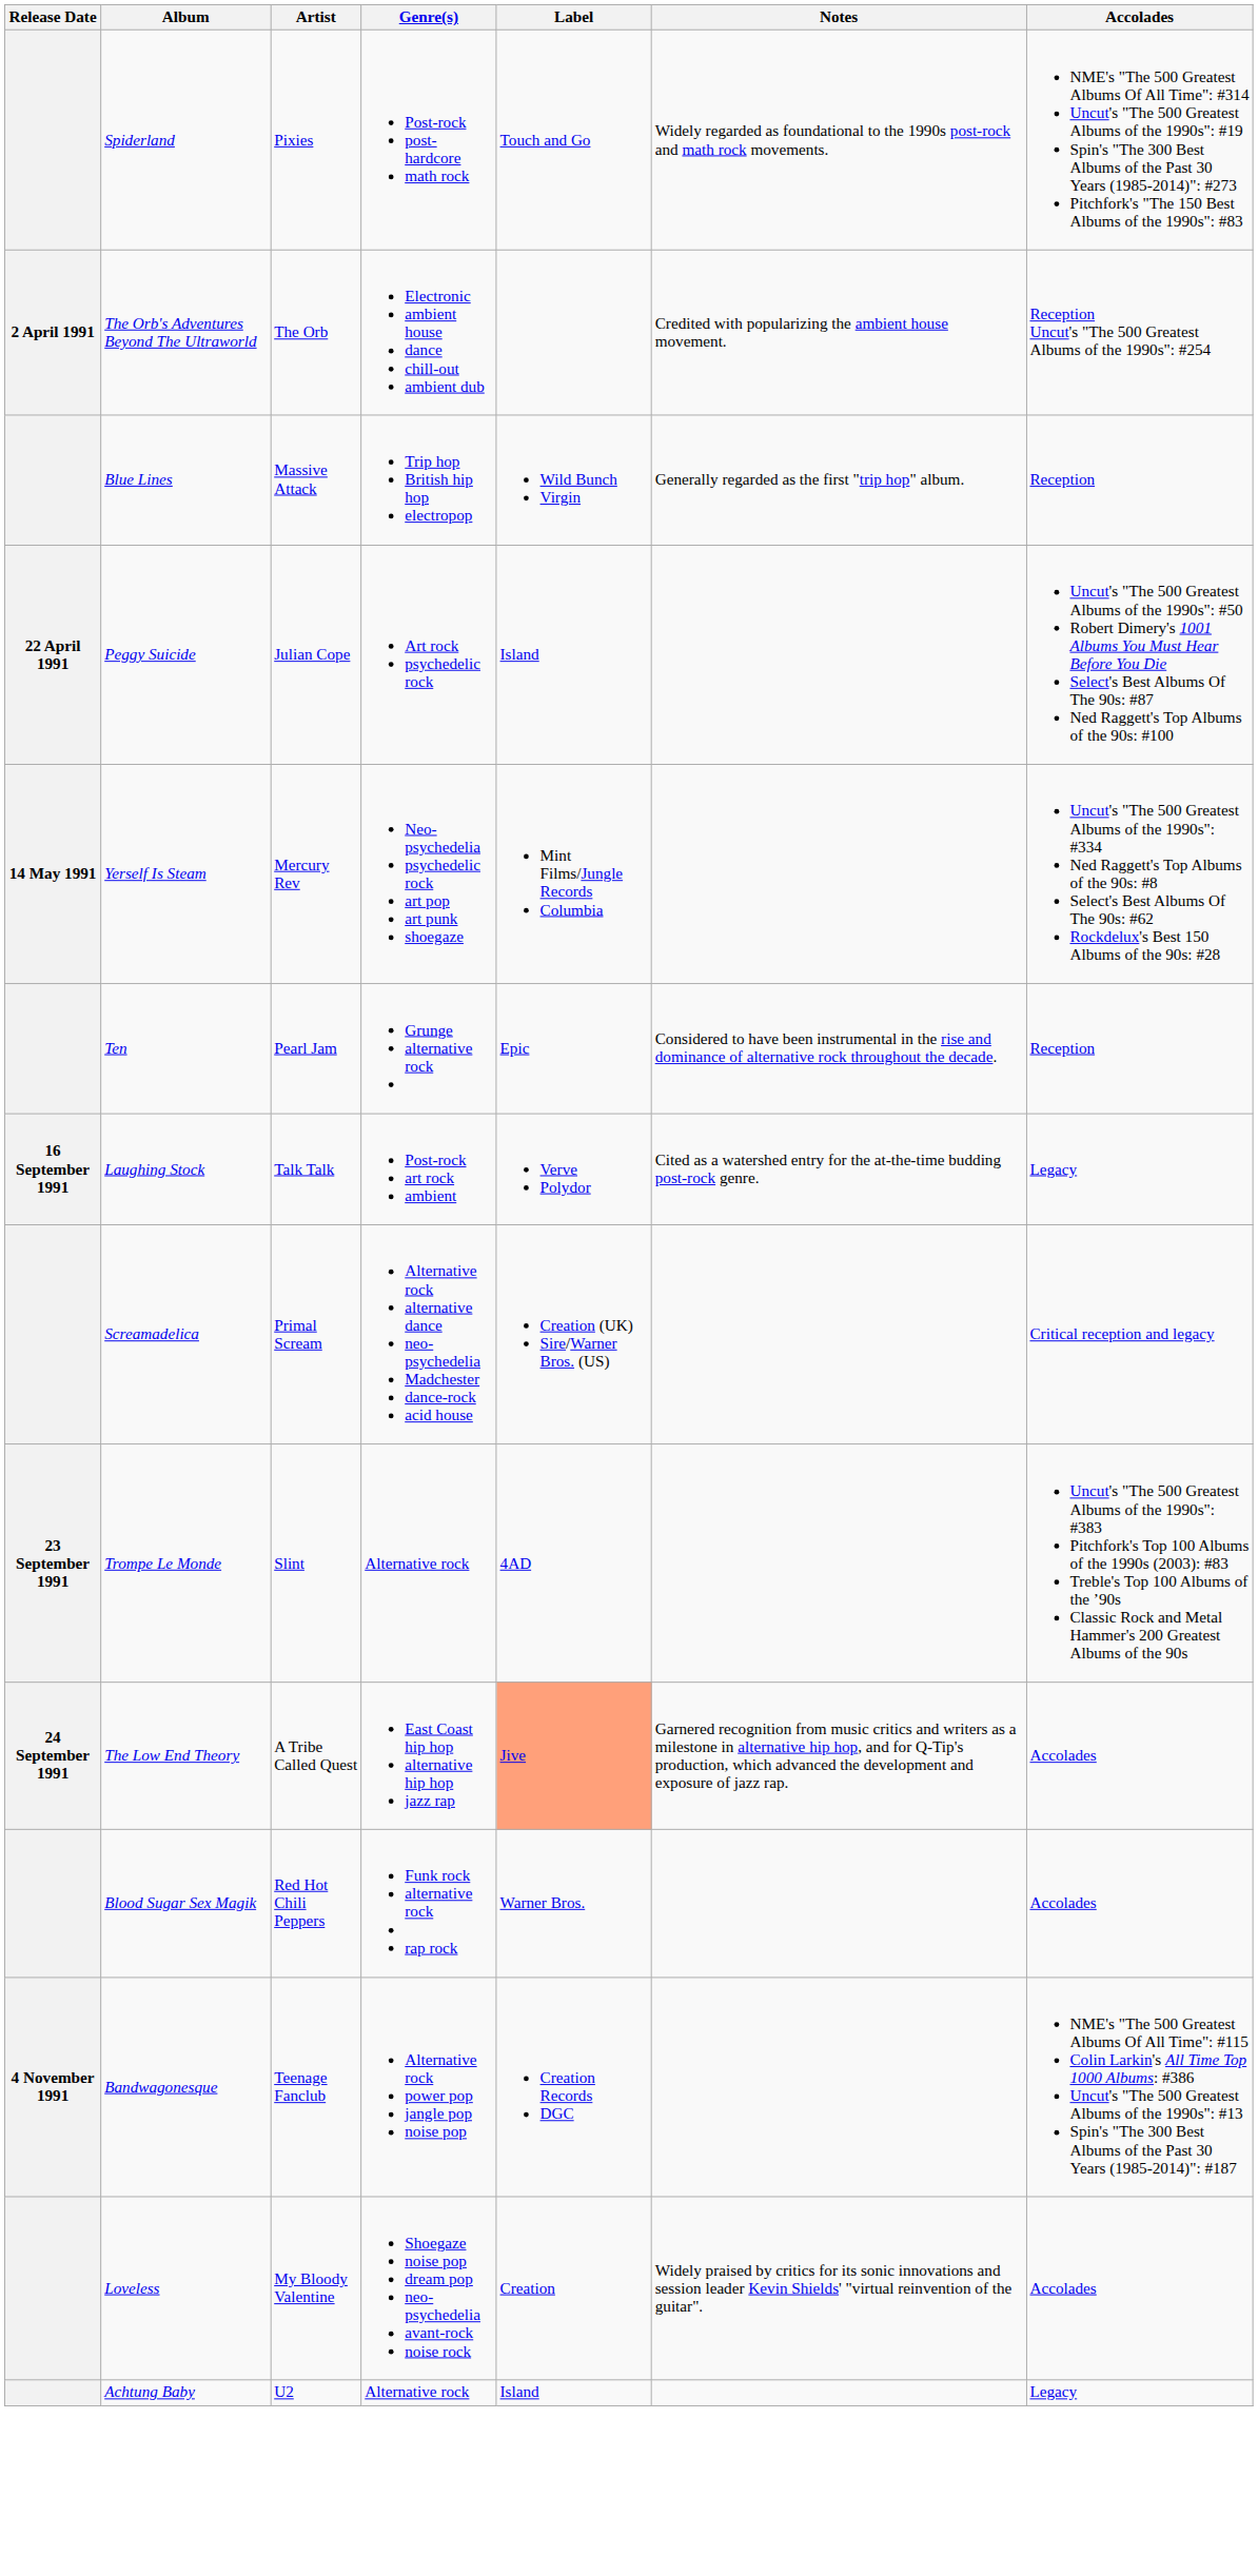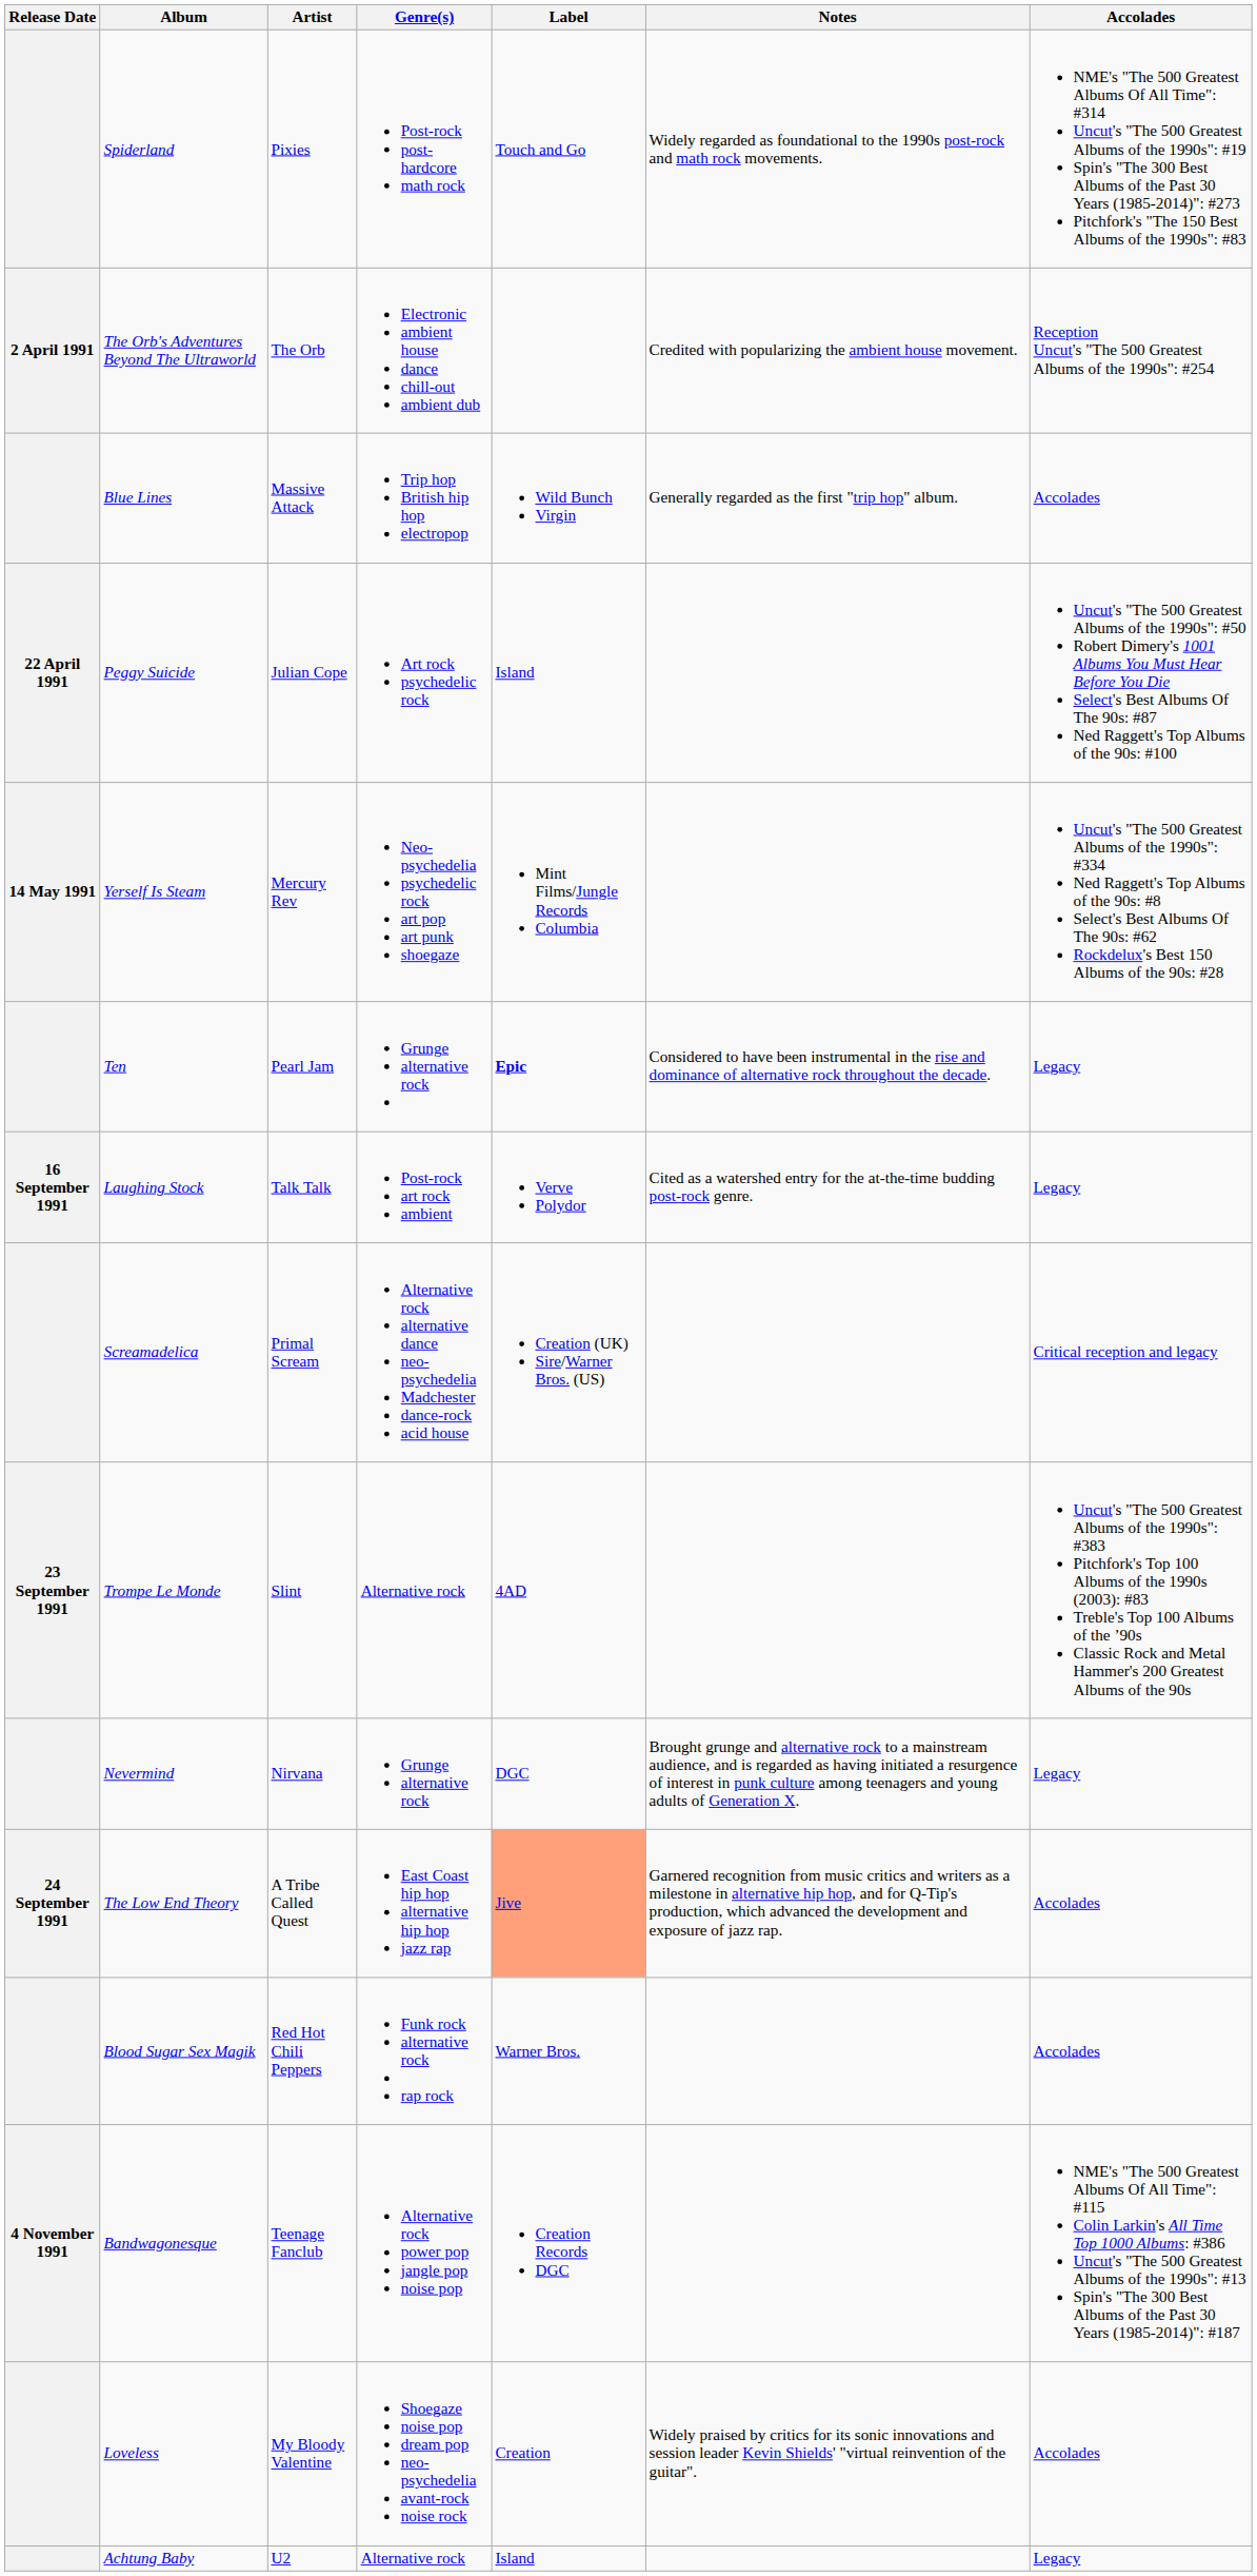 <table class="wikitable sortable sticky-header" width="auto">
 <tr>
 <th scope="col">Release Date</th>
 <th scope="col">Album</th>
 <th>Artist</th>
 <th scope="col"><a href='#'>Genre(s)</a></th>
 <th scope="col">Label</th>
 <th class="unsortable" scope="col">Notes</th>
 <th>Accolades</th>
 </tr>
 <tr>
 <th></th>
 <td><em><a href='#'>Spiderland</a></em></td>
 <td><a href='#'>Pixies</a></td>
 <td><br><ul><li><a href='#'>Post-rock</a></li><li><a href='#'>post-hardcore</a></li><li><a href='#'>math rock</a></li></ul></td>
 <td><a href='#'>Touch and Go</a></td>
 <td>Widely regarded as foundational to the 1990s <a href='#'>post-rock</a> and <a href='#'>math rock</a> movements.</td>
 <td><br><ul><li>NME's "The 500 Greatest Albums Of All Time": #314</li><li><a href='#'>Uncut</a>'s "The 500 Greatest Albums of the 1990s": #19</li><li>Spin's "The 300 Best Albums of the Past 30 Years (1985-2014)": #273</li><li>Pitchfork's "The 150 Best Albums of the 1990s": #83</li></ul></td>
 </tr>
 <tr>
 <th>2 April 1991</th>
 <td><a href='#'><em>The Orb's Adventures Beyond The Ultraworld</em></a></td>
 <td><a href='#'>The Orb</a></td>
 <td><br><ul><li><a href='#'>Electronic</a></li><li><a href='#'>ambient house</a></li><li><a href='#'>dance</a></li><li><a href='#'>chill-out</a></li><li><a href='#'>ambient dub</a></li></ul></td>
 <td></td>
 <td>Credited with popularizing the <a href='#'>ambient house</a> movement.</td>
 <td><a href='#'>Reception</a><br><a href='#'>Uncut</a>'s "The 500 Greatest Albums of the 1990s": #254</td>
 </tr>
 <tr>
 <th></th>
 <td><em><a href='#'>Blue Lines</a></em></td>
 <td><a href='#'>Massive Attack</a></td>
 <td><br><ul><li><a href='#'>Trip hop</a></li><li><a href='#'>British hip hop</a></li><li><a href='#'>electropop</a></li></ul></td>
 <td><br><ul><li><a href='#'>Wild Bunch</a></li><li><a href='#'>Virgin</a></li></ul></td>
 <td>Generally regarded as the first "<a href='#'>trip hop</a>" album.</td>
-<td><a href='#'>Reception</a></td>
+<td><a href='#'>Accolades</a></td>
 </tr>
 <tr>
 <th>22 April 1991</th>
 <td><em><a href='#'>Peggy Suicide</a></em></td>
 <td><a href='#'>Julian Cope</a></td>
 <td><br><ul><li><a href='#'>Art rock</a></li><li><a href='#'>psychedelic rock</a></li></ul></td>
 <td><a href='#'>Island</a></td>
 <td></td>
 <td><br><ul><li><a href='#'>Uncut</a>'s "The 500 Greatest Albums of the 1990s": #50</li><li>Robert Dimery's <em><a href='#'>1001 Albums You Must Hear Before You Die</a></em></li><li><a href='#'>Select</a>'s Best Albums Of The 90s: #87</li><li>Ned Raggett's Top Albums of the 90s: #100</li></ul></td>
 </tr>
 <tr>
 <th>14 May 1991</th>
 <td><em><a href='#'>Yerself Is Steam</a></em></td>
 <td><a href='#'>Mercury Rev</a></td>
 <td><br><ul><li><a href='#'>Neo-psychedelia</a></li><li><a href='#'>psychedelic rock</a></li><li><a href='#'>art pop</a></li><li><a href='#'>art punk</a></li><li><a href='#'>shoegaze</a></li></ul></td>
 <td><br><ul><li>Mint Films/<a href='#'>Jungle Records</a></li><li><a href='#'>Columbia</a></li></ul></td>
 <td></td>
 <td><br><ul><li><a href='#'>Uncut</a>'s "The 500 Greatest Albums of the 1990s": #334</li><li>Ned Raggett's Top Albums of the 90s: #8</li><li>Select's Best Albums Of The 90s: #62</li><li><a href='#'>Rockdelux</a>'s Best 150 Albums of the 90s: #28</li></ul></td>
 </tr>
 <tr>
 <th></th>
 <td><a href='#'><em>Ten</em></a></td>
 <td><a href='#'>Pearl Jam</a></td>
 <td><br><ul><li><a href='#'>Grunge</a></li><li><a href='#'>alternative rock</a></li><li></li></ul></td>
-<td><a href='#'>Epic</a></td>
+<td><strong><a href='#'>Epic</a></strong></td>
 <td>Considered to have been instrumental in the <a href='#'>rise and dominance of alternative rock throughout the decade</a>.</td>
-<td><a href='#'>Reception</a></td>
+<td><a href='#'>Legacy</a></td>
 </tr>
 <tr>
 <th>16 September 1991</th>
 <td><em><a href='#'>Laughing Stock</a></em></td>
 <td><a href='#'>Talk Talk</a></td>
 <td><br><ul><li><a href='#'>Post-rock</a></li><li><a href='#'>art rock</a></li><li><a href='#'>ambient</a></li></ul></td>
 <td><br><ul><li><a href='#'>Verve</a></li><li><a href='#'>Polydor</a></li></ul></td>
 <td>Cited as a watershed entry for the at-the-time budding <a href='#'>post-rock</a> genre.</td>
 <td><a href='#'>Legacy</a></td>
 </tr>
 <tr>
 <th></th>
 <td><em><a href='#'>Screamadelica</a></em></td>
 <td><a href='#'>Primal Scream</a></td>
 <td><br><ul><li><a href='#'>Alternative rock</a></li><li><a href='#'>alternative dance</a></li><li><a href='#'>neo-psychedelia</a></li><li><a href='#'>Madchester</a></li><li><a href='#'>dance-rock</a></li><li><a href='#'>acid house</a></li></ul></td>
 <td><br><ul><li><a href='#'>Creation</a> (UK)</li><li><a href='#'>Sire</a>/<a href='#'>Warner Bros.</a> (US)</li></ul></td>
 <td></td>
 <td><a href='#'>Critical reception and legacy</a></td>
 </tr>
 <tr>
 <th>23 September 1991</th>
 <td><a href='#'><em>Trompe Le Monde</em></a></td>
 <td><a href='#'>Slint</a></td>
 <td><a href='#'>Alternative rock</a></td>
 <td><a href='#'>4AD</a></td>
 <td></td>
 <td><br><ul><li><a href='#'>Uncut</a>'s "The 500 Greatest Albums of the 1990s": #383</li><li>Pitchfork's Top 100 Albums of the 1990s (2003): #83</li><li>Treble's Top 100 Albums of the ’90s</li><li>Classic Rock and Metal Hammer's 200 Greatest Albums of the 90s</li></ul></td>
+</tr>
+<tr>
+<th></th>
+<td><em><a href='#'>Nevermind</a></em></td>
+<td><a href='#'>Nirvana</a></td>
+<td><br><ul><li><a href='#'>Grunge</a></li><li><a href='#'>alternative rock</a></li></ul></td>
+<td><a href='#'>DGC</a></td>
+<td>Brought grunge and <a href='#'>alternative rock</a> to a mainstream audience, and is regarded as having initiated a resurgence of interest in <a href='#'>punk culture</a> among teenagers and young adults of <a href='#'>Generation X</a>. </td>
+<td><a href='#'>Legacy</a></td>
 </tr>
 <tr>
 <th>24 September 1991</th>
 <td><em><a href='#'>The Low End Theory</a></em></td>
 <td>A Tribe Called Quest</td>
 <td><br><ul><li><a href='#'>East Coast hip hop</a></li><li><a href='#'>alternative hip hop</a></li><li><a href='#'>jazz rap</a></li></ul></td>
 <td style="background: lightsalmon;"><a href='#'>Jive</a></td>
 <td>Garnered recognition from music critics and writers as a milestone in <a href='#'>alternative hip hop</a>, and for Q-Tip's production, which advanced the development and exposure of jazz rap.</td>
 <td><a href='#'>Accolades</a></td>
 </tr>
 <tr>
 <th></th>
 <td><em><a href='#'>Blood Sugar Sex Magik</a></em></td>
 <td><a href='#'>Red Hot Chili Peppers</a></td>
 <td><br><ul><li><a href='#'>Funk rock</a></li><li><a href='#'>alternative rock</a></li><li></li><li><a href='#'>rap rock</a></li></ul></td>
 <td><a href='#'>Warner Bros.</a></td>
 <td></td>
 <td><a href='#'>Accolades</a></td>
 </tr>
 <tr>
 <th>4 November 1991</th>
 <td><em><a href='#'>Bandwagonesque</a></em></td>
 <td><a href='#'>Teenage Fanclub</a></td>
 <td><br><ul><li><a href='#'>Alternative rock</a></li><li><a href='#'>power pop</a></li><li><a href='#'>jangle pop</a></li><li><a href='#'>noise pop</a></li></ul></td>
 <td><br><ul><li><a href='#'>Creation Records</a></li><li><a href='#'>DGC</a></li></ul></td>
 <td></td>
 <td><br><ul><li>NME's "The 500 Greatest Albums Of All Time": #115</li><li><a href='#'>Colin Larkin</a>'s <em><a href='#'>All Time Top 1000 Albums</a></em>: #386</li><li><a href='#'>Uncut</a>'s "The 500 Greatest Albums of the 1990s": #13</li><li>Spin's "The 300 Best Albums of the Past 30 Years (1985-2014)": #187</li></ul></td>
 </tr>
 <tr>
 <th></th>
 <td><a href='#'><em>Loveless</em></a></td>
 <td><a href='#'>My Bloody Valentine</a></td>
 <td><br><ul><li><a href='#'>Shoegaze</a></li><li><a href='#'>noise pop</a></li><li><a href='#'>dream pop</a></li><li><a href='#'>neo-psychedelia</a></li><li><a href='#'>avant-rock</a></li><li><a href='#'>noise rock</a></li></ul></td>
 <td><a href='#'>Creation</a></td>
 <td>Widely praised by critics for its sonic innovations and session leader <a href='#'>Kevin Shields</a>' "virtual reinvention of the guitar".</td>
 <td><a href='#'>Accolades</a></td>
 </tr>
 <tr>
 <th></th>
 <td><em><a href='#'>Achtung Baby</a></em></td>
 <td><a href='#'>U2</a></td>
 <td><a href='#'>Alternative rock</a></td>
 <td><a href='#'>Island</a></td>
 <td></td>
 <td><a href='#'>Legacy</a></td>
 </tr>
 </table>
